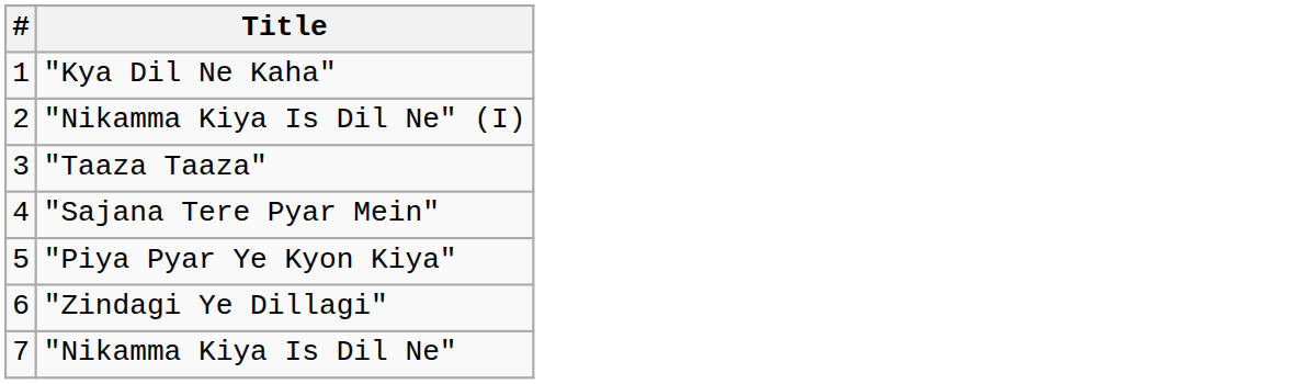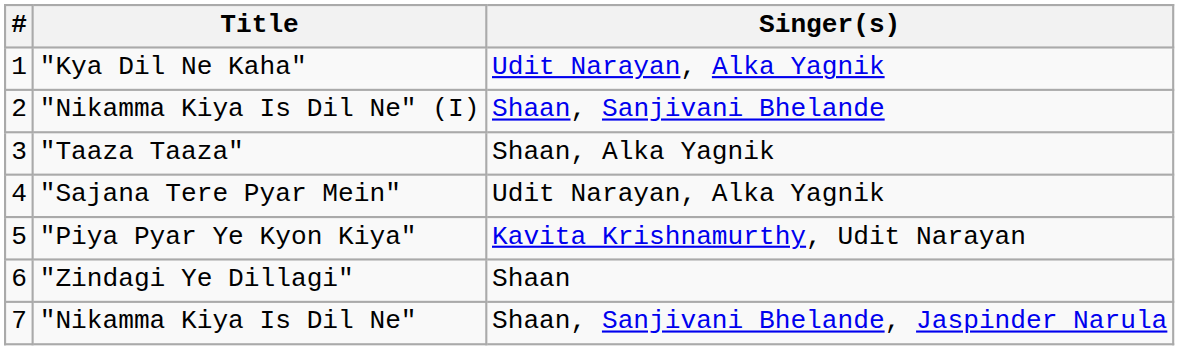 <table class="wikitable" style="font-size:95%;">
 <tr>
 <th>#</th>
 <th>Title</th>
+<th>Singer(s)</th>
 </tr>
 <tr>
 <td>1</td>
 <td>"Kya Dil Ne Kaha"</td>
+<td><a href='#'>Udit Narayan</a>, <a href='#'>Alka Yagnik</a></td>
 </tr>
 <tr>
 <td>2</td>
 <td>"Nikamma Kiya Is Dil Ne" (I)</td>
+<td><a href='#'>Shaan</a>, <a href='#'>Sanjivani Bhelande</a></td>
 </tr>
 <tr>
 <td>3</td>
 <td>"Taaza Taaza"</td>
+<td>Shaan, Alka Yagnik</td>
 </tr>
 <tr>
 <td>4</td>
 <td>"Sajana Tere Pyar Mein"</td>
+<td>Udit Narayan, Alka Yagnik</td>
 </tr>
 <tr>
 <td>5</td>
 <td>"Piya Pyar Ye Kyon Kiya"</td>
+<td><a href='#'>Kavita Krishnamurthy</a>, Udit Narayan</td>
 </tr>
 <tr>
 <td>6</td>
 <td>"Zindagi Ye Dillagi"</td>
+<td>Shaan</td>
 </tr>
 <tr>
 <td>7</td>
 <td>"Nikamma Kiya Is Dil Ne"</td>
+<td>Shaan, <a href='#'>Sanjivani Bhelande</a>, <a href='#'>Jaspinder Narula</a></td>
 </tr>
 </table>
